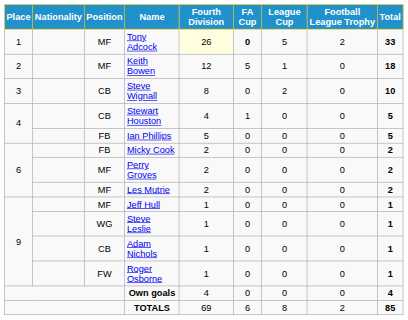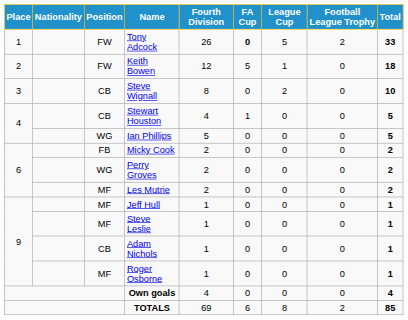 <table class="wikitable" style="text-align:center; font-size:90%; width:100%;">
 <tr>
 <th style="background:#2191CC; color:white; border:1px solid #F7C408; text-align:center;">Place</th>
 <th style="background:#2191CC; color:white; border:1px solid #F7C408; text-align:center;">Nationality</th>
 <th style="background:#2191CC; color:white; border:1px solid #F7C408; text-align:center;">Position</th>
 <th style="background:#2191CC; color:white; border:1px solid #F7C408; text-align:center;">Name</th>
 <th style="background:#2191CC; color:white; border:1px solid #F7C408; text-align:center;">Fourth Division</th>
 <th style="background:#2191CC; color:white; border:1px solid #F7C408; text-align:center;">FA Cup</th>
 <th style="background:#2191CC; color:white; border:1px solid #F7C408; text-align:center;">League Cup</th>
 <th style="background:#2191CC; color:white; border:1px solid #F7C408; text-align:center;">Football League Trophy</th>
 <th style="background:#2191CC; color:white; border:1px solid #F7C408; text-align:center;">Total</th>
 </tr>
 <tr>
 <td>1</td>
 <td></td>
-<td>MF</td>
+<td>FW</td>
 <td align="left"><a href='#'>Tony Adcock</a></td>
-<td style="background: lightyellow;">26</td>
+<td>26</td>
 <td><strong>0</strong></td>
 <td>5</td>
 <td>2</td>
 <td><strong>33</strong></td>
 </tr>
 <tr>
 <td>2</td>
 <td></td>
-<td>MF</td>
+<td>FW</td>
 <td align="left"><a href='#'>Keith Bowen</a></td>
 <td>12</td>
 <td>5</td>
 <td>1</td>
 <td>0</td>
 <td><strong>18</strong></td>
 </tr>
 <tr>
 <td>3</td>
 <td></td>
 <td>CB</td>
 <td align="left"><a href='#'>Steve Wignall</a></td>
 <td>8</td>
 <td>0</td>
 <td>2</td>
 <td>0</td>
 <td><strong>10</strong></td>
 </tr>
 <tr>
 <td rowspan=2>4</td>
 <td></td>
 <td>CB</td>
 <td align="left"><a href='#'>Stewart Houston</a></td>
 <td>4</td>
 <td>1</td>
 <td>0</td>
 <td>0</td>
 <td><strong>5</strong></td>
 </tr>
 <tr>
 <td></td>
-<td>FB</td>
+<td>WG</td>
 <td align="left"><a href='#'>Ian Phillips</a></td>
 <td>5</td>
 <td>0</td>
 <td>0</td>
 <td>0</td>
 <td><strong>5</strong></td>
 </tr>
 <tr>
 <td rowspan=3>6</td>
 <td></td>
 <td>FB</td>
 <td align="left"><a href='#'>Micky Cook</a></td>
 <td>2</td>
 <td>0</td>
 <td>0</td>
 <td>0</td>
 <td><strong>2</strong></td>
 </tr>
 <tr>
 <td></td>
-<td>MF</td>
+<td>WG</td>
 <td align="left"><a href='#'>Perry Groves</a></td>
 <td>2</td>
 <td>0</td>
 <td>0</td>
 <td>0</td>
 <td><strong>2</strong></td>
 </tr>
 <tr>
 <td></td>
 <td>MF</td>
 <td align="left"><a href='#'>Les Mutrie</a></td>
 <td>2</td>
 <td>0</td>
 <td>0</td>
 <td>0</td>
 <td><strong>2</strong></td>
 </tr>
 <tr>
 <td rowspan=4>9</td>
 <td></td>
 <td>MF</td>
 <td align="left"><a href='#'>Jeff Hull</a></td>
 <td>1</td>
 <td>0</td>
 <td>0</td>
 <td>0</td>
 <td><strong>1</strong></td>
 </tr>
 <tr>
 <td></td>
-<td>WG</td>
+<td>MF</td>
 <td align="left"><a href='#'>Steve Leslie</a></td>
 <td>1</td>
 <td>0</td>
 <td>0</td>
 <td>0</td>
 <td><strong>1</strong></td>
 </tr>
 <tr>
 <td></td>
 <td>CB</td>
 <td align="left"><a href='#'>Adam Nichols</a></td>
 <td>1</td>
 <td>0</td>
 <td>0</td>
 <td>0</td>
 <td><strong>1</strong></td>
 </tr>
 <tr>
 <td></td>
-<td>FW</td>
+<td>MF</td>
 <td align="left"><a href='#'>Roger Osborne</a></td>
 <td>1</td>
 <td>0</td>
 <td>0</td>
 <td>0</td>
 <td><strong>1</strong></td>
 </tr>
 <tr>
 <td colspan="3"></td>
 <td><strong>Own goals</strong></td>
 <td>4</td>
 <td>0</td>
 <td>0</td>
 <td>0</td>
 <td><strong>4</strong></td>
 </tr>
 <tr>
 <td colspan="3"></td>
 <td><strong>TOTALS</strong></td>
 <td>69</td>
 <td>6</td>
 <td>8</td>
 <td>2</td>
 <td><strong>85</strong></td>
 </tr>
 </table>
